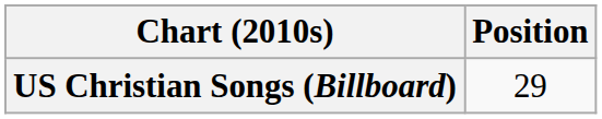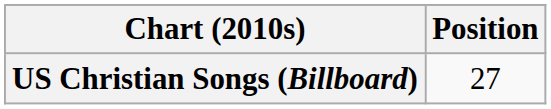 <table class="wikitable plainrowheaders" style="text-align:center">
 <tr>
 <th scope="col">Chart (2010s)</th>
 <th scope="col">Position</th>
 </tr>
 <tr>
 <th scope="row">US Christian Songs (<em>Billboard</em>)</th>
-<td>29</td>
+<td>27</td>
 </tr>
 </table>
